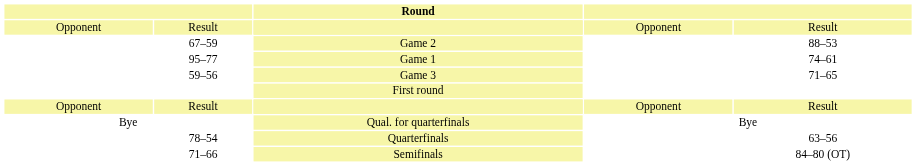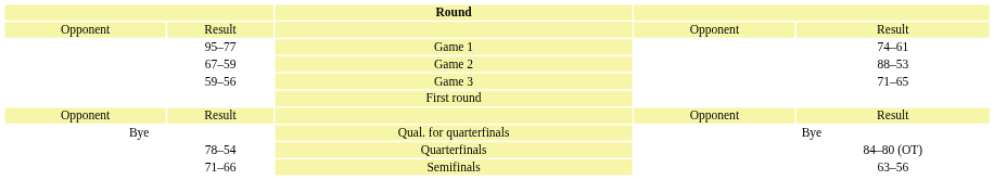 <table width="100%" style="text-align:center">
 <tr valign=top bgcolor=#F7F6A8>
 <th colspan=2></th>
 <th>Round</th>
 <th colspan=2></th>
 </tr>
 <tr valign=top bgcolor=#F7F6A8>
 <td>Opponent</td>
 <td>Result</td>
 <td bgcolor=#F7F6A8></td>
 <td>Opponent</td>
 <td>Result</td>
 </tr>
 <tr>
 <td align=left></td>
+<td>95–77</td>
+<td bgcolor=#F7F6A8>Game 1</td>
+<td align=left></td>
+<td>74–61</td>
+</tr>
+<tr>
+<td align=left></td>
 <td>67–59</td>
 <td bgcolor=#F7F6A8>Game 2</td>
 <td align=left></td>
 <td>88–53</td>
-</tr>
-<tr>
-<td align=left></td>
-<td>95–77</td>
-<td bgcolor=#F7F6A8>Game 1</td>
-<td align=left></td>
-<td>74–61</td>
 </tr>
 <tr>
 <td align=left></td>
 <td>59–56</td>
 <td bgcolor=#F7F6A8>Game 3</td>
 <td align=left></td>
 <td>71–65</td>
 </tr>
 <tr>
 <td colspan="2" align=center><br></td>
 <td bgcolor=#F7F6A8>First round</td>
 <td colspan=2 align=center><br></td>
 </tr>
 <tr valign=top bgcolor=#F7F6A8>
 <td>Opponent</td>
 <td>Result</td>
 <td bgcolor=#F7F6A8></td>
 <td>Opponent</td>
 <td>Result</td>
 </tr>
 <tr>
 <td align=center colspan=2>Bye</td>
 <td bgcolor=#F7F6A8>Qual. for quarterfinals</td>
 <td align=center colspan=2>Bye</td>
 </tr>
 <tr>
 <td align=left></td>
 <td>78–54</td>
 <td bgcolor=#F7F6A8>Quarterfinals</td>
 <td align=left></td>
-<td>63–56</td>
+<td>84–80 (OT)</td>
 </tr>
 <tr>
 <td align=left></td>
 <td>71–66</td>
 <td bgcolor=#F7F6A8>Semifinals</td>
 <td align=left></td>
-<td>84–80 (OT)</td>
+<td>63–56</td>
 </tr>
 </table>
